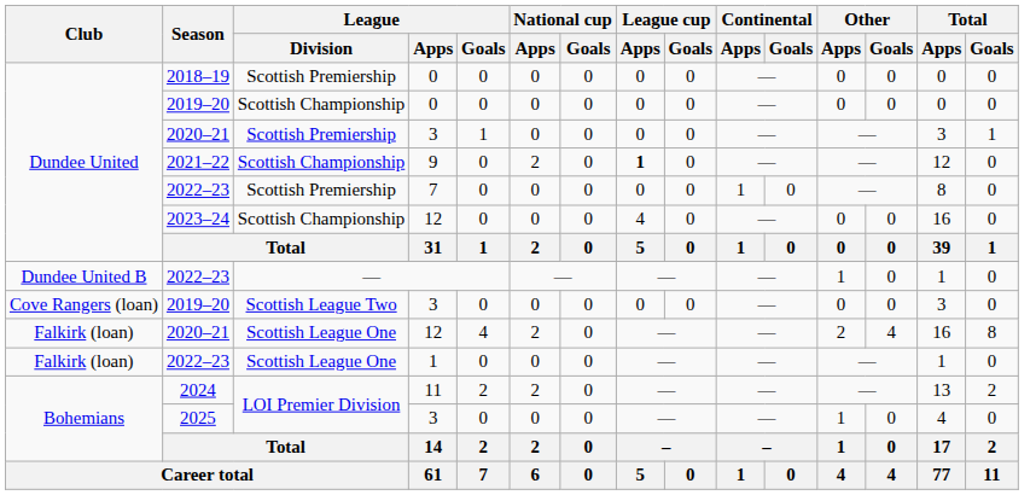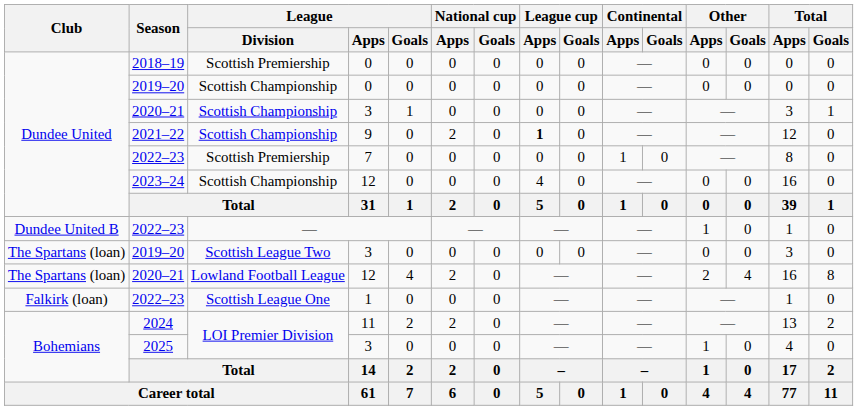 <table class="wikitable" style="text-align: center;">
 <tr>
 <th rowspan="2">Club</th>
 <th rowspan="2">Season</th>
 <th colspan="3">League</th>
 <th colspan="2">National cup</th>
 <th colspan="2">League cup</th>
 <th colspan="2">Continental</th>
 <th colspan="2">Other</th>
 <th colspan="2">Total</th>
 </tr>
 <tr>
 <th>Division</th>
 <th>Apps</th>
 <th>Goals</th>
 <th>Apps</th>
 <th>Goals</th>
 <th>Apps</th>
 <th>Goals</th>
 <th>Apps</th>
 <th>Goals</th>
 <th>Apps</th>
 <th>Goals</th>
 <th>Apps</th>
 <th>Goals</th>
 </tr>
 <tr>
 <td rowspan="7"><a href='#'>Dundee United</a></td>
 <td><a href='#'>2018–19</a></td>
 <td>Scottish Premiership</td>
 <td>0</td>
 <td>0</td>
 <td>0</td>
 <td>0</td>
 <td>0</td>
 <td>0</td>
 <td colspan="2">—</td>
 <td>0</td>
 <td>0</td>
 <td>0</td>
 <td>0</td>
 </tr>
 <tr>
 <td><a href='#'>2019–20</a></td>
 <td>Scottish Championship</td>
 <td>0</td>
 <td>0</td>
 <td>0</td>
 <td>0</td>
 <td>0</td>
 <td>0</td>
 <td colspan="2">—</td>
 <td>0</td>
 <td>0</td>
 <td>0</td>
 <td>0</td>
 </tr>
 <tr>
 <td><a href='#'>2020–21</a></td>
-<td><a href='#'>Scottish Premiership</a></td>
+<td><a href='#'>Scottish Championship</a></td>
 <td>3</td>
 <td>1</td>
 <td>0</td>
 <td>0</td>
 <td>0</td>
 <td>0</td>
 <td colspan="2">—</td>
 <td colspan="2">—</td>
 <td>3</td>
 <td>1</td>
 </tr>
 <tr>
 <td><a href='#'>2021–22</a></td>
 <td><a href='#'>Scottish Championship</a></td>
 <td>9</td>
 <td>0</td>
 <td>2</td>
 <td>0</td>
 <td><strong>1</strong></td>
 <td>0</td>
 <td colspan="2">—</td>
 <td colspan="2">—</td>
 <td>12</td>
 <td>0</td>
 </tr>
 <tr>
 <td><a href='#'>2022–23</a></td>
 <td>Scottish Premiership</td>
 <td>7</td>
 <td>0</td>
 <td>0</td>
 <td>0</td>
 <td>0</td>
 <td>0</td>
 <td>1</td>
 <td>0</td>
 <td colspan="2">—</td>
 <td>8</td>
 <td>0</td>
 </tr>
 <tr>
 <td><a href='#'>2023–24</a></td>
 <td>Scottish Championship</td>
 <td>12</td>
 <td>0</td>
 <td>0</td>
 <td>0</td>
 <td>4</td>
 <td>0</td>
 <td colspan="2">—</td>
 <td>0</td>
 <td>0</td>
 <td>16</td>
 <td>0</td>
 </tr>
 <tr>
 <th colspan="2">Total</th>
 <th>31</th>
 <th>1</th>
 <th>2</th>
 <th>0</th>
 <th>5</th>
 <th>0</th>
 <th>1</th>
 <th>0</th>
 <th>0</th>
 <th>0</th>
 <th>39</th>
 <th>1</th>
 </tr>
 <tr>
 <td><a href='#'>Dundee United B</a></td>
 <td><a href='#'>2022–23</a></td>
 <td colspan="3">—</td>
 <td colspan="2">—</td>
 <td colspan="2">—</td>
 <td colspan="2">—</td>
 <td>1</td>
 <td>0</td>
 <td>1</td>
 <td>0</td>
 </tr>
 <tr>
-<td><a href='#'>Cove Rangers</a> (loan)</td>
+<td><a href='#'>The Spartans</a> (loan)</td>
 <td><a href='#'>2019–20</a></td>
 <td><a href='#'>Scottish League Two</a></td>
 <td>3</td>
 <td>0</td>
 <td>0</td>
 <td>0</td>
 <td>0</td>
 <td>0</td>
 <td colspan="2">—</td>
 <td>0</td>
 <td>0</td>
 <td>3</td>
 <td>0</td>
 </tr>
 <tr>
-<td><a href='#'>Falkirk</a> (loan)</td>
+<td><a href='#'>The Spartans</a> (loan)</td>
 <td><a href='#'>2020–21</a></td>
-<td><a href='#'>Scottish League One</a></td>
+<td><a href='#'>Lowland Football League</a></td>
 <td>12</td>
 <td>4</td>
 <td>2</td>
 <td>0</td>
 <td colspan="2">—</td>
 <td colspan="2">—</td>
 <td>2</td>
 <td>4</td>
 <td>16</td>
 <td>8</td>
 </tr>
 <tr>
 <td><a href='#'>Falkirk</a> (loan)</td>
 <td><a href='#'>2022–23</a></td>
 <td><a href='#'>Scottish League One</a></td>
 <td>1</td>
 <td>0</td>
 <td>0</td>
 <td>0</td>
 <td colspan="2">—</td>
 <td colspan="2">—</td>
 <td colspan="2">—</td>
 <td>1</td>
 <td>0</td>
 </tr>
 <tr>
 <td rowspan="3"><a href='#'>Bohemians</a></td>
 <td><a href='#'>2024</a></td>
 <td rowspan="2"><a href='#'>LOI Premier Division</a></td>
 <td>11</td>
 <td>2</td>
 <td>2</td>
 <td>0</td>
 <td colspan="2">—</td>
 <td colspan="2">—</td>
 <td colspan="2">—</td>
 <td>13</td>
 <td>2</td>
 </tr>
 <tr>
 <td><a href='#'>2025</a></td>
 <td>3</td>
 <td>0</td>
 <td>0</td>
 <td>0</td>
 <td colspan="2">—</td>
 <td colspan="2">—</td>
 <td>1</td>
 <td>0</td>
 <td>4</td>
 <td>0</td>
 </tr>
 <tr>
 <th colspan="2">Total</th>
 <th>14</th>
 <th>2</th>
 <th>2</th>
 <th>0</th>
 <th colspan="2">–</th>
 <th colspan="2">–</th>
 <th>1</th>
 <th>0</th>
 <th>17</th>
 <th>2</th>
 </tr>
 <tr>
 <th colspan="3">Career total</th>
 <th>61</th>
 <th>7</th>
 <th>6</th>
 <th>0</th>
 <th>5</th>
 <th>0</th>
 <th>1</th>
 <th>0</th>
 <th>4</th>
 <th>4</th>
 <th>77</th>
 <th>11</th>
 </tr>
 </table>
